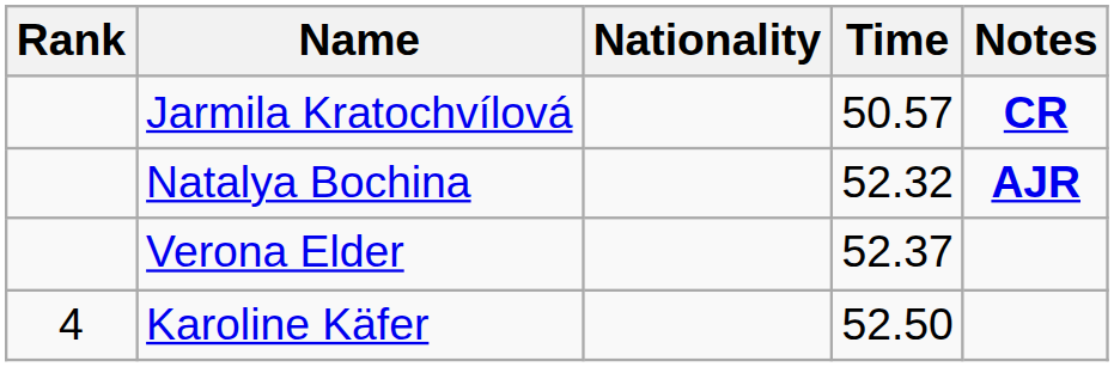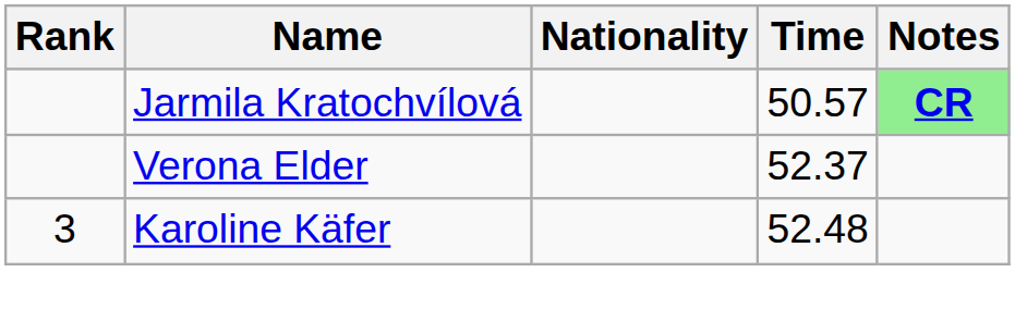 <table class="wikitable sortable" style="text-align:center">
 <tr>
 <th>Rank</th>
 <th>Name</th>
 <th>Nationality</th>
 <th>Time</th>
 <th>Notes</th>
 </tr>
 <tr>
 <td></td>
 <td align="left"><a href='#'>Jarmila Kratochvílová</a></td>
 <td align=left></td>
 <td>50.57</td>
-<td><strong><a href='#'>CR</a></strong></td>
-</tr>
-<tr>
-<td></td>
-<td align="left"><a href='#'>Natalya Bochina</a></td>
-<td align=left></td>
-<td>52.32</td>
-<td><strong><a href='#'>AJR</a></strong></td>
+<td style="background: lightgreen;"><strong><a href='#'>CR</a></strong></td>
 </tr>
 <tr>
 <td></td>
 <td align="left"><a href='#'>Verona Elder</a></td>
 <td align=left></td>
 <td>52.37</td>
 <td></td>
 </tr>
 <tr>
-<td>4</td>
+<td>3</td>
 <td align="left"><a href='#'>Karoline Käfer</a></td>
 <td align=left></td>
-<td>52.50</td>
+<td>52.48</td>
 <td></td>
 </tr>
 </table>
